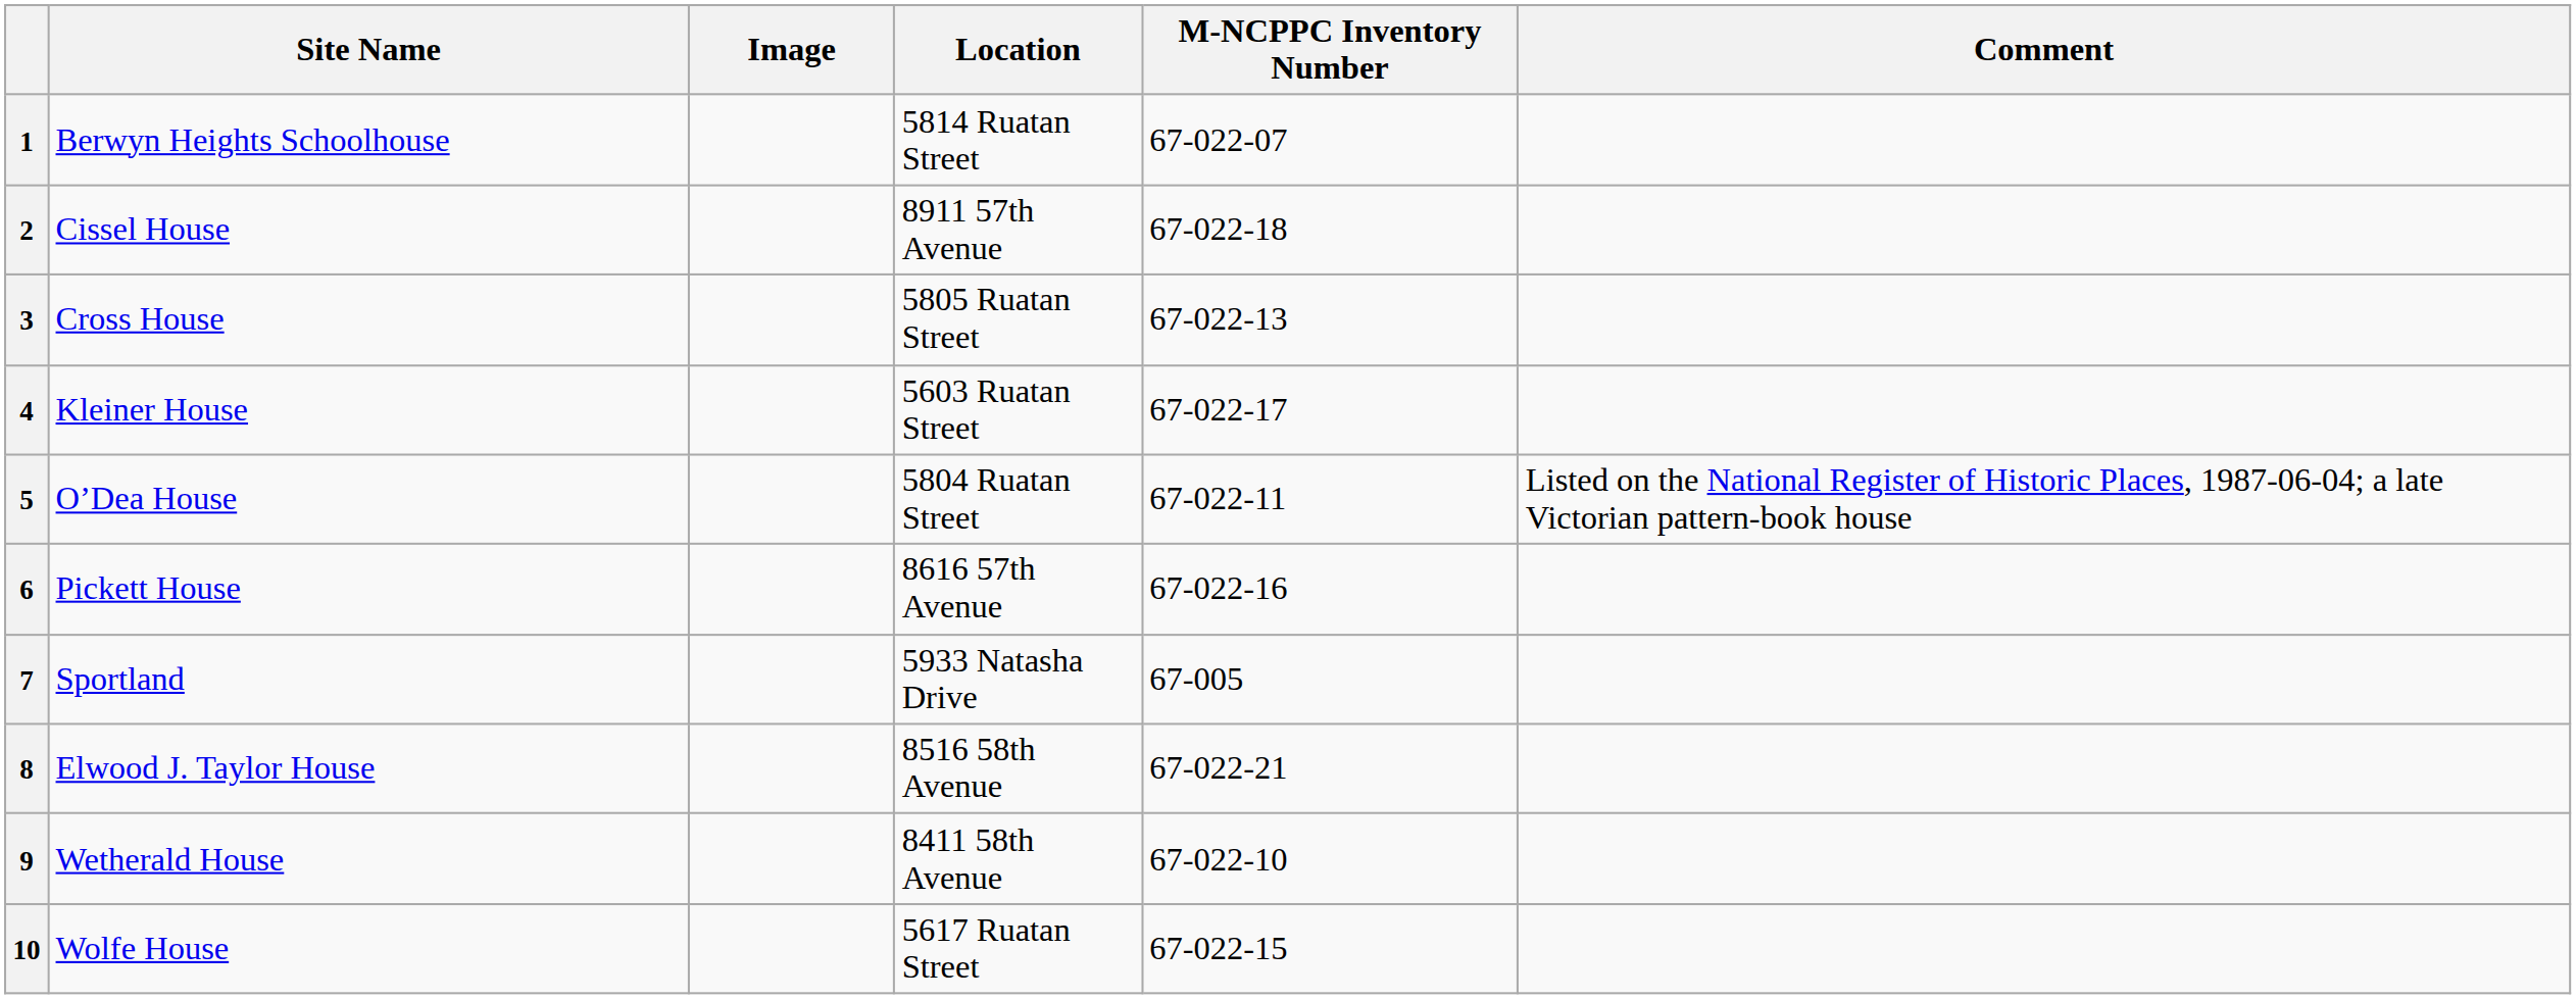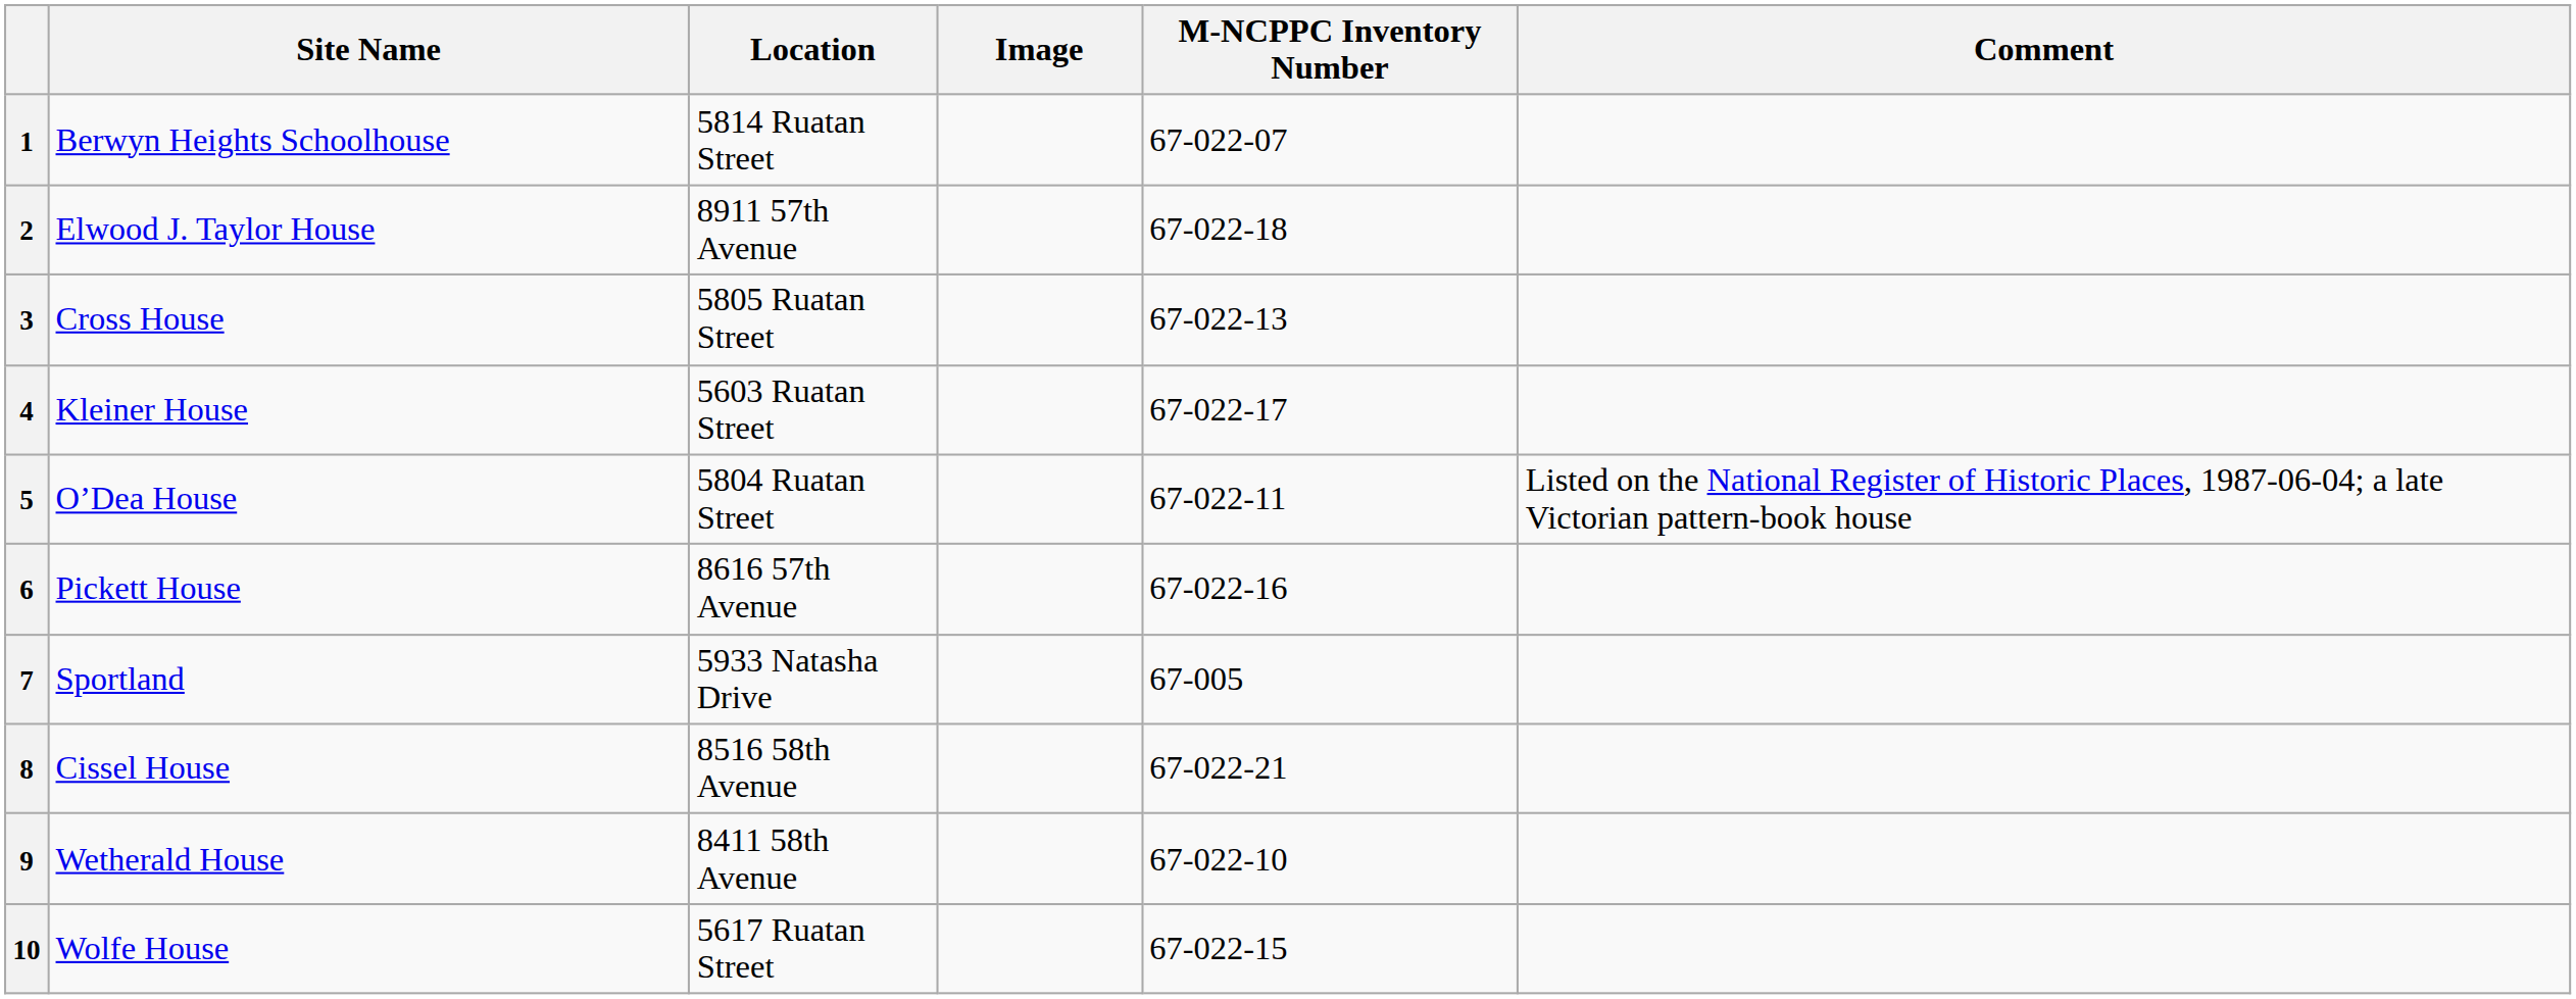 <table class="wikitable sortable" style="width:98%">
 <tr>
 <th></th>
 <th width = 25% ><strong>Site Name</strong></th>
+<th><strong>Location</strong></th>
 <th width = 8% class="unsortable" ><strong>Image</strong></th>
-<th><strong>Location</strong></th>
 <th class="unsortable" ><strong>M-NCPPC Inventory Number</strong></th>
 <th class="unsortable" ><strong>Comment</strong></th>
 </tr>
 <tr ->
 <th><small>1</small></th>
 <td><a href='#'>Berwyn Heights Schoolhouse</a></td>
+<td>5814 Ruatan Street</td>
 <td></td>
-<td>5814 Ruatan Street</td>
 <td>67-022-07</td>
 <td></td>
 </tr>
 <tr ->
 <th><small>2</small></th>
-<td><a href='#'>Cissel House</a></td>
+<td><a href='#'>Elwood J. Taylor House</a></td>
+<td>8911 57th Avenue</td>
 <td></td>
-<td>8911 57th Avenue</td>
 <td>67-022-18</td>
 <td></td>
 </tr>
 <tr ->
 <th><small>3</small></th>
 <td><a href='#'>Cross House</a></td>
+<td>5805 Ruatan Street</td>
 <td></td>
-<td>5805 Ruatan Street</td>
 <td>67-022-13</td>
 <td></td>
 </tr>
 <tr ->
 <th><small>4</small></th>
 <td><a href='#'>Kleiner House</a></td>
+<td>5603 Ruatan Street</td>
 <td></td>
-<td>5603 Ruatan Street</td>
 <td>67-022-17</td>
 <td></td>
 </tr>
 <tr ->
 <th><small>5</small></th>
 <td><a href='#'>O’Dea House</a></td>
+<td>5804 Ruatan Street</td>
 <td></td>
-<td>5804 Ruatan Street</td>
 <td>67-022-11</td>
 <td>Listed on the <a href='#'>National Register of Historic Places</a>, 1987-06-04; a late Victorian pattern-book house</td>
 </tr>
 <tr ->
 <th><small>6</small></th>
 <td><a href='#'>Pickett House</a></td>
+<td>8616 57th Avenue</td>
 <td></td>
-<td>8616 57th Avenue</td>
 <td>67-022-16</td>
 <td></td>
 </tr>
 <tr ->
 <th><small>7</small></th>
 <td><a href='#'>Sportland</a></td>
+<td>5933 Natasha Drive</td>
 <td></td>
-<td>5933 Natasha Drive</td>
 <td>67-005</td>
 <td></td>
 </tr>
 <tr ->
 <th><small>8</small></th>
-<td><a href='#'>Elwood J. Taylor House</a></td>
+<td><a href='#'>Cissel House</a></td>
+<td>8516 58th Avenue</td>
 <td></td>
-<td>8516 58th Avenue</td>
 <td>67-022-21</td>
 <td></td>
 </tr>
 <tr ->
 <th><small>9</small></th>
 <td><a href='#'>Wetherald House</a></td>
+<td>8411 58th Avenue</td>
 <td></td>
-<td>8411 58th Avenue</td>
 <td>67-022-10</td>
 <td></td>
 </tr>
 <tr ->
 <th><small>10</small></th>
 <td><a href='#'>Wolfe House</a></td>
+<td>5617 Ruatan Street</td>
 <td></td>
-<td>5617 Ruatan Street</td>
 <td>67-022-15</td>
 <td></td>
 </tr>
 </table>
